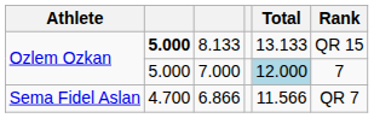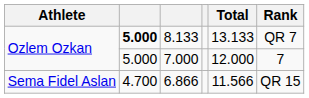 <table class="wikitable" style="text-align:center;">
 <tr>
 <th>Athlete</th>
 <th><small></small></th>
 <th><small></small></th>
 <th><small></small></th>
 <th>Total</th>
 <th>Rank</th>
 </tr>
 <tr>
 <td align=left rowspan=2><a href='#'>Ozlem Ozkan</a></td>
 <td><strong>5.000</strong></td>
 <td>8.133</td>
 <td></td>
 <td>13.133</td>
-<td>QR 15</td>
+<td>QR 7</td>
 </tr>
 <tr>
 <td>5.000</td>
 <td>7.000</td>
 <td></td>
-<td style="background: lightblue;">12.000</td>
+<td>12.000</td>
 <td>7</td>
 </tr>
 <tr>
 <td align=left><a href='#'>Sema Fidel Aslan</a></td>
 <td>4.700</td>
 <td>6.866</td>
 <td></td>
 <td>11.566</td>
-<td>QR 7</td>
+<td>QR 15</td>
 </tr>
 </table>
